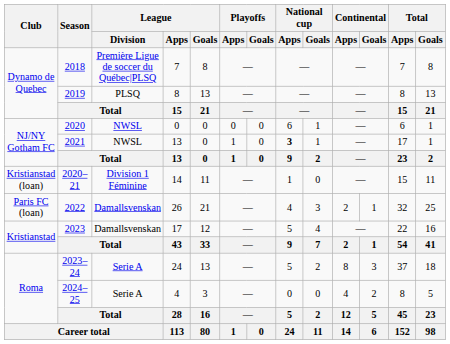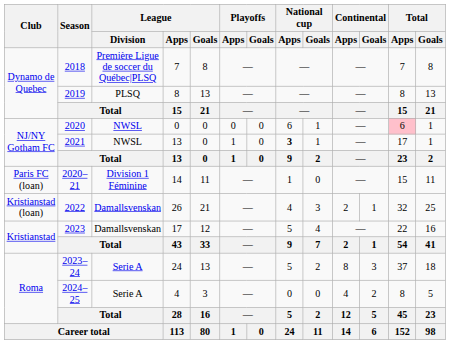 <table class="wikitable" style="text-align:center">
 <tr>
 <th rowspan="2">Club</th>
 <th rowspan="2">Season</th>
 <th colspan="3">League</th>
 <th colspan="2">Playoffs</th>
 <th colspan="2">National cup</th>
 <th colspan="2">Continental</th>
 <th colspan="2">Total</th>
 </tr>
 <tr>
 <th>Division</th>
 <th>Apps</th>
 <th>Goals</th>
 <th>Apps</th>
 <th>Goals</th>
 <th>Apps</th>
 <th>Goals</th>
 <th>Apps</th>
 <th>Goals</th>
 <th>Apps</th>
 <th>Goals</th>
 </tr>
 <tr>
 <td rowspan="3"><a href='#'>Dynamo de Quebec</a></td>
 <td><a href='#'>2018</a></td>
 <td><a href='#'>Première Ligue de soccer du Québec|PLSQ</a></td>
 <td>7</td>
 <td>8</td>
 <td colspan="2">—</td>
 <td colspan="2">—</td>
 <td colspan="2">—</td>
 <td>7</td>
 <td>8</td>
 </tr>
 <tr>
 <td><a href='#'>2019</a></td>
 <td>PLSQ</td>
 <td>8</td>
 <td>13</td>
 <td colspan="2">—</td>
 <td colspan="2">—</td>
 <td colspan="2">—</td>
 <td>8</td>
 <td>13</td>
 </tr>
 <tr>
 <th colspan="2">Total</th>
 <th>15</th>
 <th>21</th>
 <th colspan="2">—</th>
 <th colspan="2">—</th>
 <th colspan="2">—</th>
 <th>15</th>
 <th>21</th>
 </tr>
 <tr>
 <td rowspan="3"><a href='#'>NJ/NY Gotham FC</a></td>
 <td><a href='#'>2020</a></td>
 <td><a href='#'>NWSL</a></td>
 <td>0</td>
 <td>0</td>
 <td>0</td>
 <td>0</td>
 <td>6</td>
 <td>1</td>
 <td colspan="2">—</td>
-<td>6</td>
+<td style="background: pink;">6</td>
 <td>1</td>
 </tr>
 <tr>
 <td><a href='#'>2021</a></td>
 <td>NWSL</td>
 <td>13</td>
 <td>0</td>
 <td>1</td>
 <td>0</td>
 <td><strong>3</strong></td>
 <td>1</td>
 <td colspan="2">—</td>
 <td>17</td>
 <td>1</td>
 </tr>
 <tr>
 <th colspan="2">Total</th>
 <th>13</th>
 <th>0</th>
 <th>1</th>
 <th>0</th>
 <th>9</th>
 <th>2</th>
 <th colspan="2">—</th>
 <th>23</th>
 <th>2</th>
 </tr>
 <tr>
-<td><a href='#'>Kristianstad</a> (loan)</td>
+<td><a href='#'>Paris FC</a> (loan)</td>
 <td><a href='#'>2020–21</a></td>
 <td><a href='#'>Division 1 Féminine</a></td>
 <td>14</td>
 <td>11</td>
 <td colspan="2">—</td>
 <td>1</td>
 <td>0</td>
 <td colspan="2">—</td>
 <td>15</td>
 <td>11</td>
 </tr>
 <tr>
-<td><a href='#'>Paris FC</a> (loan)</td>
+<td><a href='#'>Kristianstad</a> (loan)</td>
 <td><a href='#'>2022</a></td>
 <td><a href='#'>Damallsvenskan</a></td>
 <td>26</td>
 <td>21</td>
 <td colspan="2">—</td>
 <td>4</td>
 <td>3</td>
 <td>2</td>
 <td>1</td>
 <td>32</td>
 <td>25</td>
 </tr>
 <tr>
 <td rowspan=2><a href='#'>Kristianstad</a></td>
 <td><a href='#'>2023</a></td>
 <td>Damallsvenskan</td>
 <td>17</td>
 <td>12</td>
 <td colspan="2">—</td>
 <td>5</td>
 <td>4</td>
 <td colspan="2">—</td>
 <td>22</td>
 <td>16</td>
 </tr>
 <tr>
 <th colspan="2">Total</th>
 <th>43</th>
 <th>33</th>
 <th colspan="2">—</th>
 <th>9</th>
 <th>7</th>
 <th>2</th>
 <th>1</th>
 <th>54</th>
 <th>41</th>
 </tr>
 <tr>
 <td rowspan=3><a href='#'>Roma</a></td>
 <td><a href='#'>2023–24</a></td>
 <td><a href='#'>Serie A</a></td>
 <td>24</td>
 <td>13</td>
 <td colspan="2">—</td>
 <td>5</td>
 <td>2</td>
 <td>8</td>
 <td>3</td>
 <td>37</td>
 <td>18</td>
 </tr>
 <tr>
 <td><a href='#'>2024–25</a></td>
 <td>Serie A</td>
 <td>4</td>
 <td>3</td>
 <td colspan="2">—</td>
 <td>0</td>
 <td>0</td>
 <td>4</td>
 <td>2</td>
 <td>8</td>
 <td>5</td>
 </tr>
 <tr>
 <th colspan="2">Total</th>
 <th>28</th>
 <th>16</th>
 <th colspan="2">—</th>
 <th>5</th>
 <th>2</th>
 <th>12</th>
 <th>5</th>
 <th>45</th>
 <th>23</th>
 </tr>
 <tr>
 <th colspan="3" scope="row">Career total</th>
 <th>113</th>
 <th>80</th>
 <th>1</th>
 <th>0</th>
 <th>24</th>
 <th>11</th>
 <th>14</th>
 <th>6</th>
 <th>152</th>
 <th>98</th>
 </tr>
 </table>
